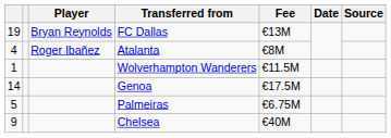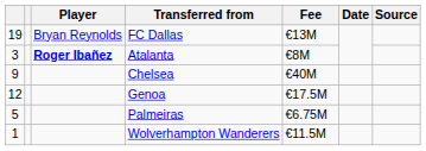 <table class="wikitable plainrowheaders sortable">
 <tr>
 <th></th>
 <th></th>
 <th scope=col>Player</th>
 <th>Transferred from</th>
 <th !scope=col; style="width: 65px;">Fee</th>
 <th scope=col>Date</th>
 <th scope=col>Source</th>
 </tr>
 <tr>
 <td align=center>19</td>
 <td align=center></td>
 <td> <a href='#'>Bryan Reynolds</a></td>
 <td> <a href='#'>FC Dallas</a></td>
 <td>€13M</td>
 <td rowspan=2></td>
 <td></td>
 </tr>
 <tr>
-<td align=center>4</td>
+<td align=center>3</td>
 <td align=center></td>
-<td> <a href='#'>Roger Ibañez</a></td>
+<td><strong> <a href='#'>Roger Ibañez</a></strong></td>
 <td> <a href='#'>Atalanta</a></td>
 <td>€8M</td>
 <td></td>
 </tr>
 <tr>
-<td align=center>1</td>
+<td align=center>9</td>
 <td align=center></td>
 <td></td>
-<td> <a href='#'>Wolverhampton Wanderers</a></td>
-<td>€11.5M</td>
+<td> <a href='#'>Chelsea</a></td>
+<td>€40M</td>
 <td></td>
 <td></td>
 </tr>
 <tr>
-<td align=center>14</td>
+<td align=center>12</td>
 <td align=center></td>
 <td></td>
 <td> <a href='#'>Genoa</a></td>
 <td>€17.5M</td>
 <td></td>
 <td></td>
 </tr>
 <tr>
 <td align=center>5</td>
 <td align=center></td>
 <td></td>
 <td> <a href='#'>Palmeiras</a></td>
 <td>€6.75M</td>
 <td></td>
 <td></td>
 </tr>
 <tr>
-<td align=center>9</td>
+<td align=center>1</td>
 <td align=center></td>
 <td></td>
-<td> <a href='#'>Chelsea</a></td>
-<td>€40M</td>
+<td> <a href='#'>Wolverhampton Wanderers</a></td>
+<td>€11.5M</td>
 <td></td>
 <td></td>
 </tr>
 </table>
